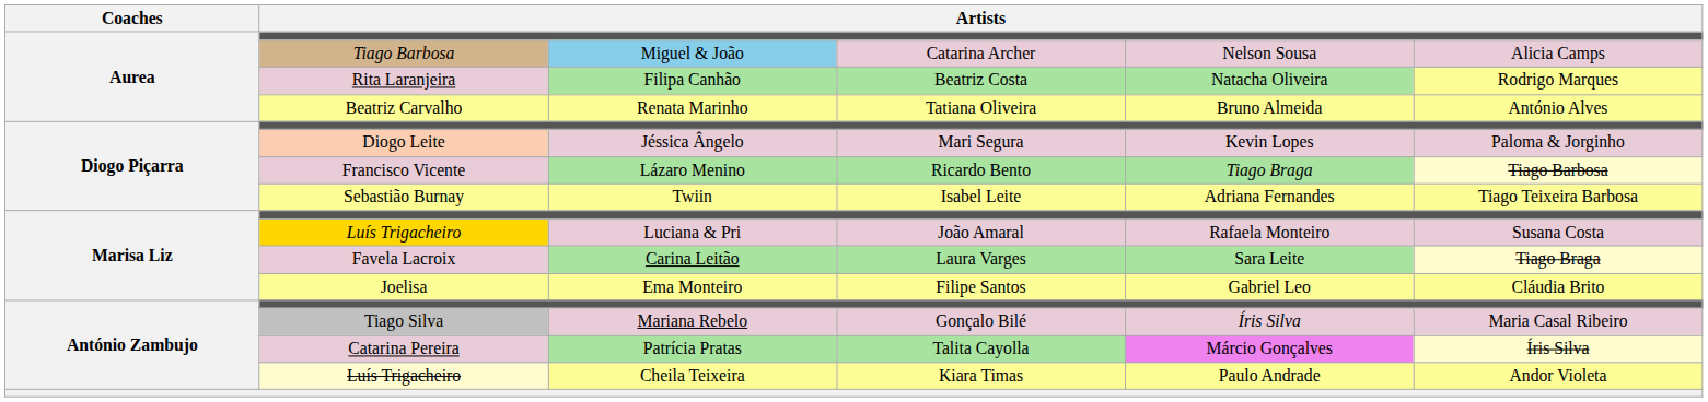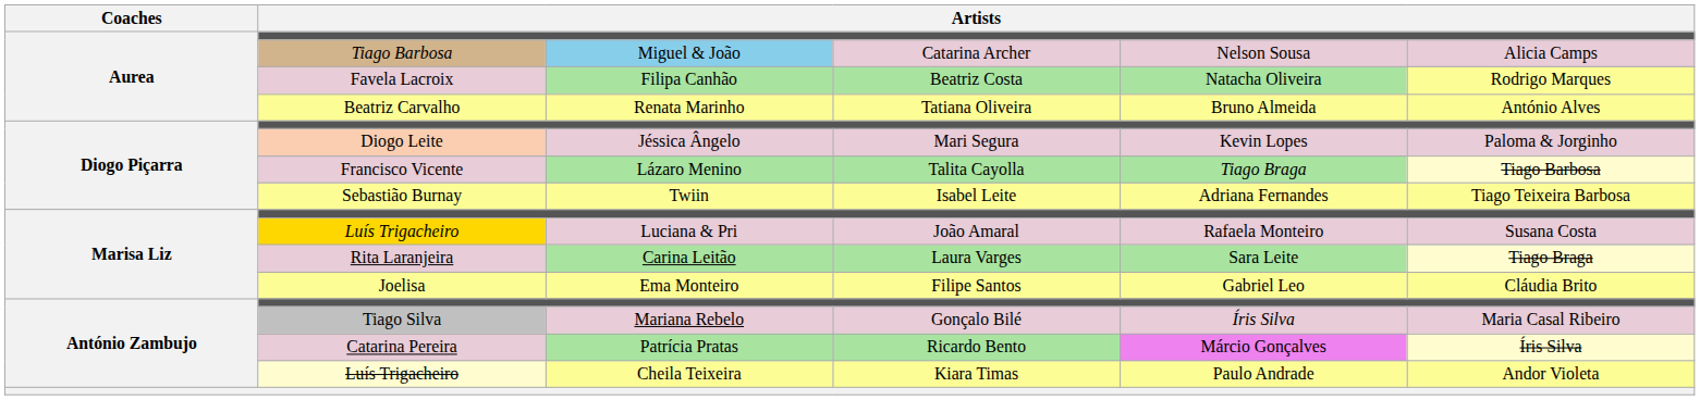 <table class="wikitable collapsible collapsed" style="text-align:center; width:100%">
 <tr>
 <th style="width:15%">Coaches</th>
 <th style="width:85%" colspan="5">Artists</th>
 </tr>
 <tr>
 <th rowspan="4">Aurea</th>
 <td colspan="5" style="background:#555"></td>
 </tr>
 <tr>
 <td style="background:tan; width:17%"><em>Tiago Barbosa</em></td>
 <td style="background:skyblue; width:17%">Miguel & João</td>
 <td style="background:#E8CCD7; width:17%">Catarina Archer</td>
 <td style="background:#E8CCD7; width:17%">Nelson Sousa</td>
 <td style="background:#E8CCD7; width:17%">Alicia Camps</td>
 </tr>
 <tr>
-<td bgcolor="#E8CCD7"><u>Rita Laranjeira</u></td>
+<td bgcolor="#E8CCD7">Favela Lacroix</td>
 <td bgcolor="#A8E4A0">Filipa Canhão</td>
 <td bgcolor="#A8E4A0">Beatriz Costa</td>
 <td bgcolor="#A8E4A0">Natacha Oliveira</td>
 <td bgcolor="#FDFD96">Rodrigo Marques</td>
 </tr>
 <tr>
 <td bgcolor="#FDFD96">Beatriz Carvalho</td>
 <td bgcolor="#FDFD96">Renata Marinho</td>
 <td bgcolor="#FDFD96">Tatiana Oliveira</td>
 <td bgcolor="#FDFD96">Bruno Almeida</td>
 <td bgcolor="#FDFD96">António Alves</td>
 </tr>
 <tr>
 <th rowspan="4">Diogo Piçarra</th>
 <td colspan="5" style="background:#555"></td>
 </tr>
 <tr>
 <td bgcolor="#fbceb1">Diogo Leite</td>
 <td bgcolor="#E8CCD7">Jéssica Ângelo</td>
 <td bgcolor="#E8CCD7">Mari Segura</td>
 <td bgcolor="#E8CCD7">Kevin Lopes</td>
 <td bgcolor="#E8CCD7">Paloma & Jorginho</td>
 </tr>
 <tr>
 <td bgcolor="#E8CCD7">Francisco Vicente</td>
 <td bgcolor="#A8E4A0">Lázaro Menino</td>
-<td bgcolor="#A8E4A0">Ricardo Bento</td>
+<td bgcolor="#A8E4A0">Talita Cayolla</td>
 <td bgcolor="#A8E4A0"><em>Tiago Braga</em></td>
 <td bgcolor="#FFFDD0"><s>Tiago Barbosa</s></td>
 </tr>
 <tr>
 <td bgcolor="#FDFD96">Sebastião Burnay</td>
 <td bgcolor="#FDFD96">Twiin</td>
 <td bgcolor="#FDFD96">Isabel Leite</td>
 <td bgcolor="#FDFD96">Adriana Fernandes</td>
 <td bgcolor="#FDFD96">Tiago Teixeira Barbosa</td>
 </tr>
 <tr>
 <th rowspan="4">Marisa Liz</th>
 <td colspan="5" style="background:#555"></td>
 </tr>
 <tr>
 <td bgcolor="gold"><em>Luís Trigacheiro</em></td>
 <td bgcolor="#E8CCD7">Luciana & Pri</td>
 <td bgcolor="#E8CCD7">João Amaral</td>
 <td bgcolor="#E8CCD7">Rafaela Monteiro</td>
 <td bgcolor="#E8CCD7">Susana Costa</td>
 </tr>
 <tr>
-<td bgcolor="#E8CCD7">Favela Lacroix</td>
+<td bgcolor="#E8CCD7"><u>Rita Laranjeira</u></td>
 <td bgcolor="#A8E4A0"><u>Carina Leitão</u></td>
 <td bgcolor="#A8E4A0">Laura Varges</td>
 <td bgcolor="#A8E4A0">Sara Leite</td>
 <td bgcolor="#FFFDD0"><s>Tiago Braga</s></td>
 </tr>
 <tr>
 <td bgcolor="#FDFD96">Joelisa</td>
 <td bgcolor="#FDFD96">Ema Monteiro</td>
 <td bgcolor="#FDFD96">Filipe Santos</td>
 <td bgcolor="#FDFD96">Gabriel Leo</td>
 <td bgcolor="#FDFD96">Cláudia Brito</td>
 </tr>
 <tr>
 <th rowspan="4">António Zambujo</th>
 <td colspan="5" style="background:#555"></td>
 </tr>
 <tr>
 <td bgcolor="silver">Tiago Silva</td>
 <td bgcolor="#E8CCD7"><u>Mariana Rebelo</u></td>
 <td bgcolor="#E8CCD7">Gonçalo Bilé</td>
 <td bgcolor="#E8CCD7"><em>Íris Silva</em></td>
 <td bgcolor="#E8CCD7">Maria Casal Ribeiro</td>
 </tr>
 <tr>
 <td bgcolor="#E8CCD7"><u>Catarina Pereira</u></td>
 <td bgcolor="#A8E4A0">Patrícia Pratas</td>
-<td bgcolor="#A8E4A0">Talita Cayolla</td>
+<td bgcolor="#A8E4A0">Ricardo Bento</td>
 <td bgcolor="violet">Márcio Gonçalves</td>
 <td bgcolor="#FFFDD0"><s>Íris Silva</s></td>
 </tr>
 <tr>
 <td bgcolor="#FFFDD0"><s>Luís Trigacheiro</s></td>
 <td bgcolor="#FDFD96">Cheila Teixeira</td>
 <td bgcolor="#FDFD96">Kiara Timas</td>
 <td bgcolor="#FDFD96">Paulo Andrade</td>
 <td bgcolor="#FDFD96">Andor Violeta</td>
 </tr>
 <tr>
 <th style="font-size:90%; line-height:12px" colspan="7"></th>
 </tr>
 </table>
